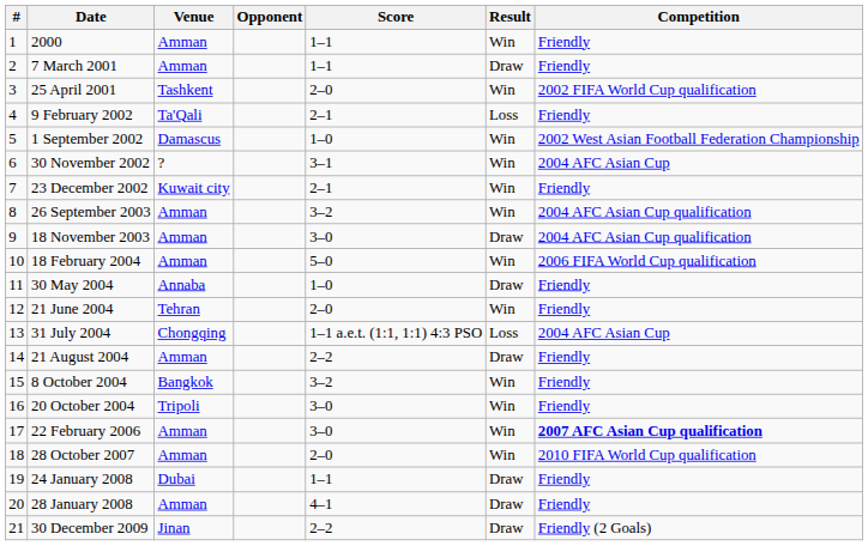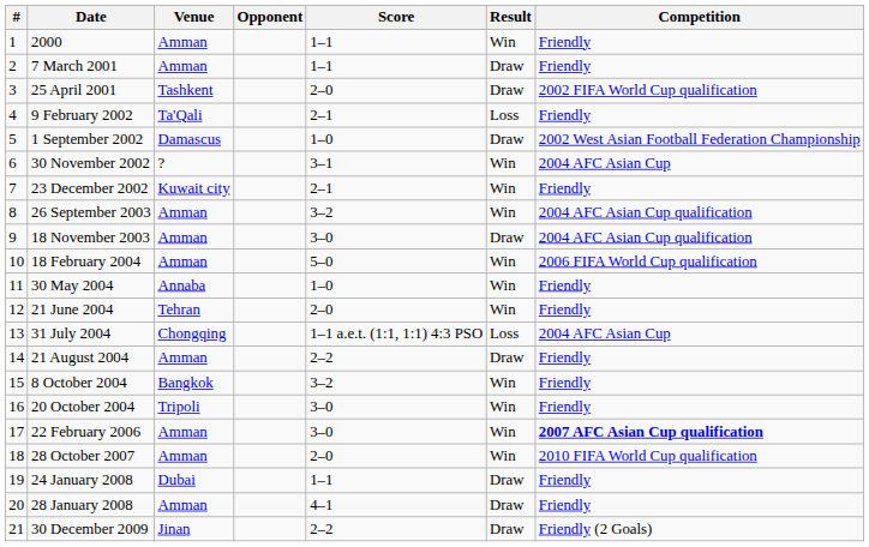 <table class="wikitable">
 <tr>
 <th>#</th>
 <th>Date</th>
 <th>Venue</th>
 <th>Opponent</th>
 <th>Score</th>
 <th>Result</th>
 <th>Competition</th>
 </tr>
 <tr>
 <td>1</td>
 <td>2000</td>
 <td><a href='#'>Amman</a></td>
 <td></td>
 <td>1–1</td>
 <td>Win</td>
 <td><a href='#'>Friendly</a></td>
 </tr>
 <tr>
 <td>2</td>
 <td>7 March 2001</td>
 <td><a href='#'>Amman</a></td>
 <td></td>
 <td>1–1</td>
 <td>Draw</td>
 <td><a href='#'>Friendly</a></td>
 </tr>
 <tr>
 <td>3</td>
 <td>25 April 2001</td>
 <td><a href='#'>Tashkent</a></td>
 <td></td>
 <td>2–0</td>
-<td>Win</td>
+<td>Draw</td>
 <td><a href='#'>2002 FIFA World Cup qualification</a></td>
 </tr>
 <tr>
 <td>4</td>
 <td>9 February 2002</td>
 <td><a href='#'>Ta'Qali</a></td>
 <td></td>
 <td>2–1</td>
 <td>Loss</td>
 <td><a href='#'>Friendly</a></td>
 </tr>
 <tr>
 <td>5</td>
 <td>1 September 2002</td>
 <td><a href='#'>Damascus</a></td>
 <td></td>
 <td>1–0</td>
-<td>Win</td>
+<td>Draw</td>
 <td><a href='#'>2002 West Asian Football Federation Championship</a></td>
 </tr>
 <tr>
 <td>6</td>
 <td>30 November 2002</td>
 <td>?</td>
 <td></td>
 <td>3–1</td>
 <td>Win</td>
 <td><a href='#'>2004 AFC Asian Cup</a></td>
 </tr>
 <tr>
 <td>7</td>
 <td>23 December 2002</td>
 <td><a href='#'>Kuwait city</a></td>
 <td></td>
 <td>2–1</td>
 <td>Win</td>
 <td><a href='#'>Friendly</a></td>
 </tr>
 <tr>
 <td>8</td>
 <td>26 September 2003</td>
 <td><a href='#'>Amman</a></td>
 <td></td>
 <td>3–2</td>
 <td>Win</td>
 <td><a href='#'>2004 AFC Asian Cup qualification</a></td>
 </tr>
 <tr>
 <td>9</td>
 <td>18 November 2003</td>
 <td><a href='#'>Amman</a></td>
 <td></td>
 <td>3–0</td>
 <td>Draw</td>
 <td><a href='#'>2004 AFC Asian Cup qualification</a></td>
 </tr>
 <tr>
 <td>10</td>
 <td>18 February 2004</td>
 <td><a href='#'>Amman</a></td>
 <td></td>
 <td>5–0</td>
 <td>Win</td>
 <td><a href='#'>2006 FIFA World Cup qualification</a></td>
 </tr>
 <tr>
 <td>11</td>
 <td>30 May 2004</td>
 <td><a href='#'>Annaba</a></td>
 <td></td>
 <td>1–0</td>
-<td>Draw</td>
+<td>Win</td>
 <td><a href='#'>Friendly</a></td>
 </tr>
 <tr>
 <td>12</td>
 <td>21 June 2004</td>
 <td><a href='#'>Tehran</a></td>
 <td></td>
 <td>2–0</td>
 <td>Win</td>
 <td><a href='#'>Friendly</a></td>
 </tr>
 <tr>
 <td>13</td>
 <td>31 July 2004</td>
 <td><a href='#'>Chongqing</a></td>
 <td></td>
 <td>1–1 a.e.t. (1:1, 1:1) 4:3 PSO</td>
 <td>Loss</td>
 <td><a href='#'>2004 AFC Asian Cup</a></td>
 </tr>
 <tr>
 <td>14</td>
 <td>21 August 2004</td>
 <td><a href='#'>Amman</a></td>
 <td></td>
 <td>2–2</td>
 <td>Draw</td>
 <td><a href='#'>Friendly</a></td>
 </tr>
 <tr>
 <td>15</td>
 <td>8 October 2004</td>
 <td><a href='#'>Bangkok</a></td>
 <td></td>
 <td>3–2</td>
 <td>Win</td>
 <td><a href='#'>Friendly</a></td>
 </tr>
 <tr>
 <td>16</td>
 <td>20 October 2004</td>
 <td><a href='#'>Tripoli</a></td>
 <td></td>
 <td>3–0</td>
 <td>Win</td>
 <td><a href='#'>Friendly</a></td>
 </tr>
 <tr>
 <td>17</td>
 <td>22 February 2006</td>
 <td><a href='#'>Amman</a></td>
 <td></td>
 <td>3–0</td>
 <td>Win</td>
 <td><strong><a href='#'>2007 AFC Asian Cup qualification</a></strong></td>
 </tr>
 <tr>
 <td>18</td>
 <td>28 October 2007</td>
 <td><a href='#'>Amman</a></td>
 <td></td>
 <td>2–0</td>
 <td>Win</td>
 <td><a href='#'>2010 FIFA World Cup qualification</a></td>
 </tr>
 <tr>
 <td>19</td>
 <td>24 January 2008</td>
 <td><a href='#'>Dubai</a></td>
 <td></td>
 <td>1–1</td>
 <td>Draw</td>
 <td><a href='#'>Friendly</a></td>
 </tr>
 <tr>
 <td>20</td>
 <td>28 January 2008</td>
 <td><a href='#'>Amman</a></td>
 <td></td>
 <td>4–1</td>
 <td>Draw</td>
 <td><a href='#'>Friendly</a></td>
 </tr>
 <tr>
 <td>21</td>
 <td>30 December 2009</td>
 <td><a href='#'>Jinan</a></td>
 <td></td>
 <td>2–2</td>
 <td>Draw</td>
 <td><a href='#'>Friendly</a> (2 Goals)</td>
 </tr>
 </table>
